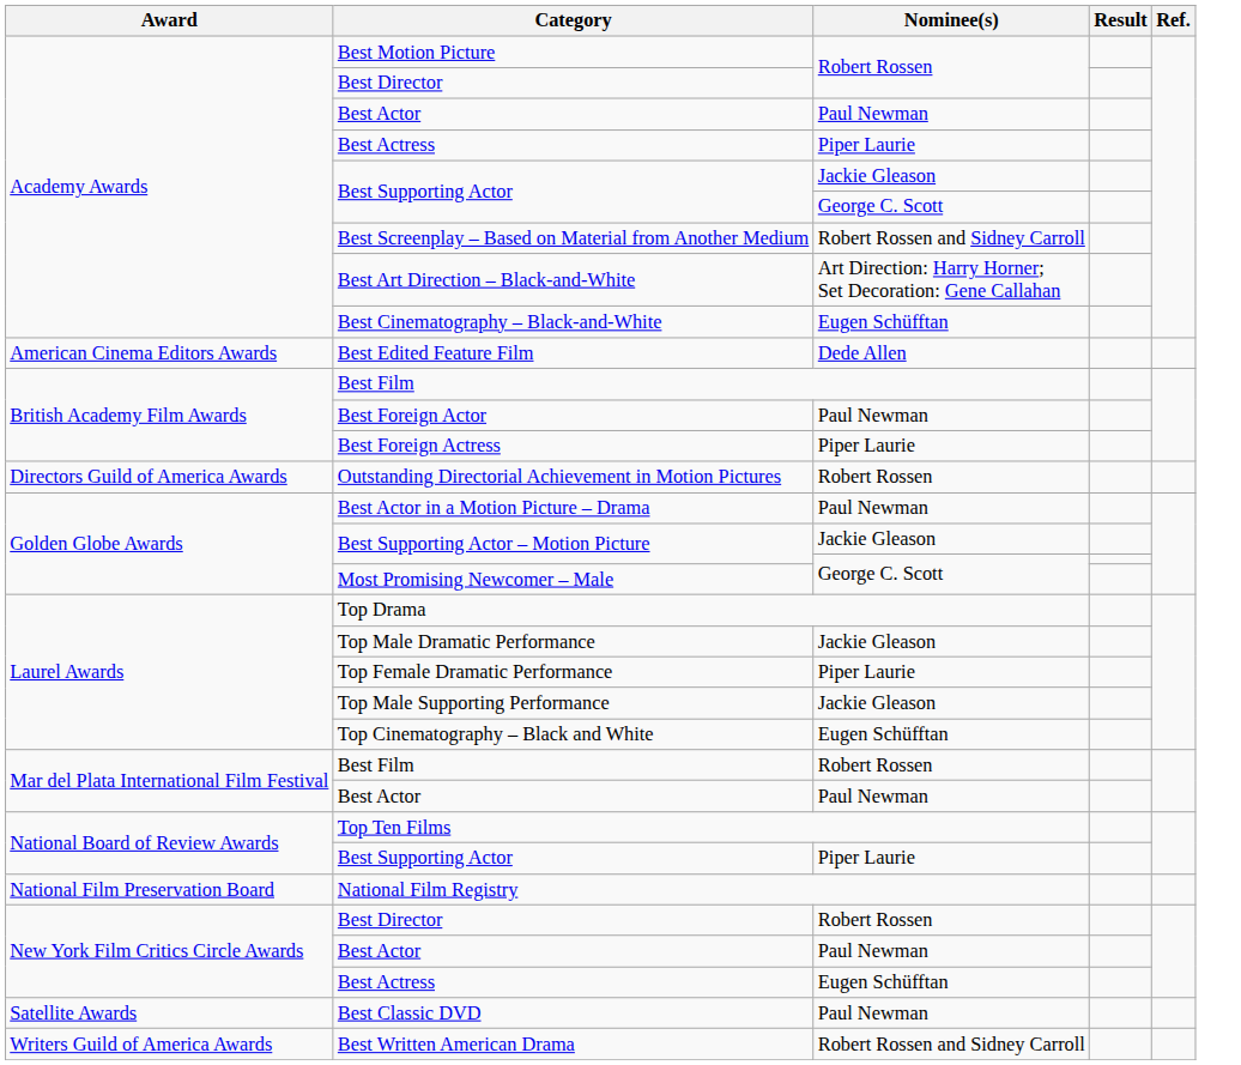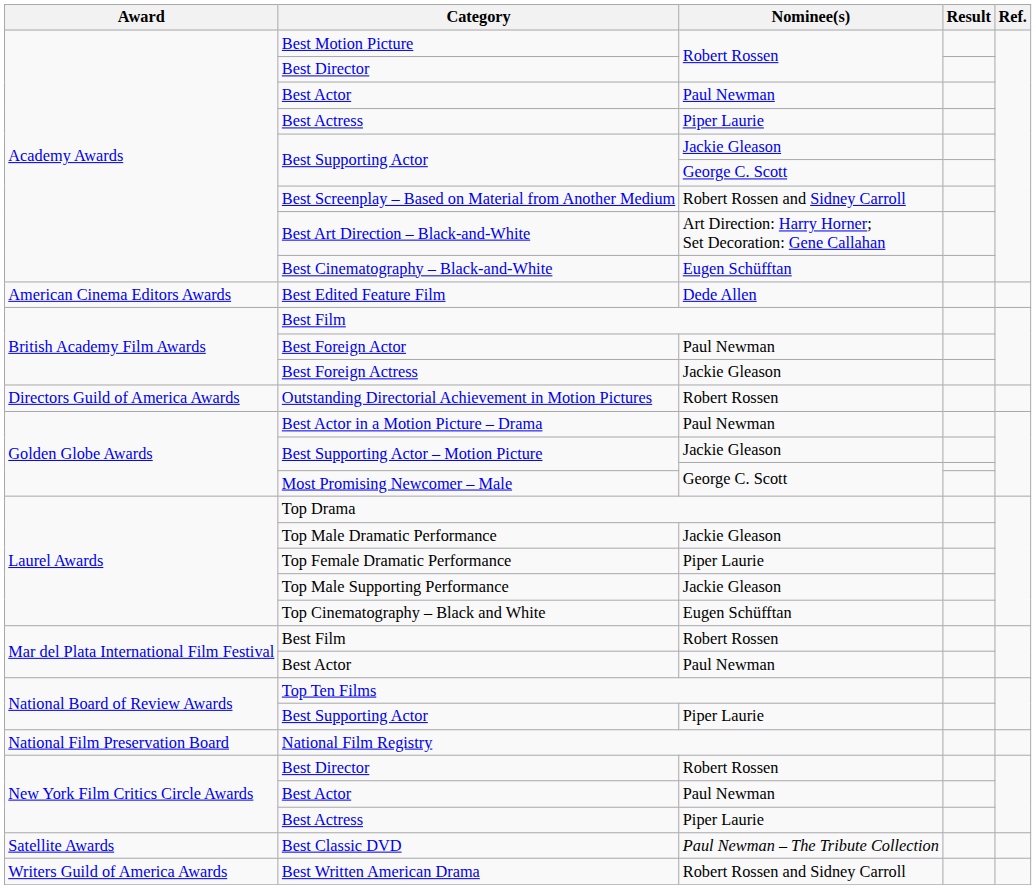 <table class="wikitable plainrowheaders">
 <tr>
 <th>Award</th>
 <th>Category</th>
 <th>Nominee(s)</th>
 <th>Result</th>
 <th>Ref.</th>
 </tr>
 <tr>
 <td rowspan="9"><a href='#'>Academy Awards</a></td>
 <td><a href='#'>Best Motion Picture</a></td>
 <td rowspan="2"><a href='#'>Robert Rossen</a></td>
 <td></td>
 <td align="center" rowspan="9"></td>
 </tr>
 <tr>
 <td><a href='#'>Best Director</a></td>
 <td></td>
 </tr>
 <tr>
 <td><a href='#'>Best Actor</a></td>
 <td><a href='#'>Paul Newman</a></td>
 <td></td>
 </tr>
 <tr>
 <td><a href='#'>Best Actress</a></td>
 <td><a href='#'>Piper Laurie</a></td>
 <td></td>
 </tr>
 <tr>
 <td rowspan="2"><a href='#'>Best Supporting Actor</a></td>
 <td><a href='#'>Jackie Gleason</a></td>
 <td></td>
 </tr>
 <tr>
 <td><a href='#'>George C. Scott</a> </td>
 <td></td>
 </tr>
 <tr>
 <td><a href='#'>Best Screenplay – Based on Material from Another Medium</a></td>
 <td>Robert Rossen and <a href='#'>Sidney Carroll</a></td>
 <td></td>
 </tr>
 <tr>
 <td><a href='#'>Best Art Direction – Black-and-White</a></td>
 <td>Art Direction: <a href='#'>Harry Horner</a>; <br> Set Decoration: <a href='#'>Gene Callahan</a></td>
 <td></td>
 </tr>
 <tr>
 <td><a href='#'>Best Cinematography – Black-and-White</a></td>
 <td><a href='#'>Eugen Schüfftan</a></td>
 <td></td>
 </tr>
 <tr>
 <td><a href='#'>American Cinema Editors Awards</a></td>
 <td><a href='#'>Best Edited Feature Film</a></td>
 <td><a href='#'>Dede Allen</a></td>
 <td></td>
 <td align="center"></td>
 </tr>
 <tr>
 <td rowspan="3"><a href='#'>British Academy Film Awards</a></td>
 <td colspan="2"><a href='#'>Best Film</a></td>
 <td></td>
 <td align="center" rowspan="3"></td>
 </tr>
 <tr>
 <td><a href='#'>Best Foreign Actor</a></td>
 <td>Paul Newman</td>
 <td></td>
 </tr>
 <tr>
 <td><a href='#'>Best Foreign Actress</a></td>
-<td>Piper Laurie</td>
+<td>Jackie Gleason</td>
 <td></td>
 </tr>
 <tr>
 <td><a href='#'>Directors Guild of America Awards</a></td>
 <td><a href='#'>Outstanding Directorial Achievement in Motion Pictures</a></td>
 <td>Robert Rossen</td>
 <td></td>
 <td align="center"></td>
 </tr>
 <tr>
 <td rowspan="4"><a href='#'>Golden Globe Awards</a></td>
 <td><a href='#'>Best Actor in a Motion Picture – Drama</a></td>
 <td>Paul Newman</td>
 <td></td>
 <td align="center" rowspan="4"></td>
 </tr>
 <tr>
 <td rowspan="2"><a href='#'>Best Supporting Actor – Motion Picture</a></td>
 <td>Jackie Gleason</td>
 <td></td>
 </tr>
 <tr>
 <td rowspan="2">George C. Scott</td>
 <td></td>
 </tr>
 <tr>
 <td><a href='#'>Most Promising Newcomer – Male</a></td>
 <td></td>
 </tr>
 <tr>
 <td rowspan="5"><a href='#'>Laurel Awards</a></td>
 <td colspan="2">Top Drama</td>
 <td></td>
 <td align="center" rowspan="5"></td>
 </tr>
 <tr>
 <td>Top Male Dramatic Performance</td>
 <td>Jackie Gleason</td>
 <td></td>
 </tr>
 <tr>
 <td>Top Female Dramatic Performance</td>
 <td>Piper Laurie</td>
 <td></td>
 </tr>
 <tr>
 <td>Top Male Supporting Performance</td>
 <td>Jackie Gleason</td>
 <td></td>
 </tr>
 <tr>
 <td>Top Cinematography – Black and White</td>
 <td>Eugen Schüfftan</td>
 <td></td>
 </tr>
 <tr>
 <td rowspan="2"><a href='#'>Mar del Plata International Film Festival</a></td>
 <td>Best Film</td>
 <td>Robert Rossen</td>
 <td></td>
 </tr>
 <tr>
 <td>Best Actor</td>
 <td>Paul Newman</td>
 <td></td>
 </tr>
 <tr>
 <td rowspan="2"><a href='#'>National Board of Review Awards</a></td>
 <td colspan="2"><a href='#'>Top Ten Films</a></td>
 <td></td>
 <td align="center" rowspan="2"></td>
 </tr>
 <tr>
 <td><a href='#'>Best Supporting Actor</a></td>
 <td>Piper Laurie</td>
 <td></td>
 </tr>
 <tr>
 <td><a href='#'>National Film Preservation Board</a></td>
 <td colspan="2"><a href='#'>National Film Registry</a></td>
 <td></td>
 <td align="center"></td>
 </tr>
 <tr>
 <td rowspan="3"><a href='#'>New York Film Critics Circle Awards</a></td>
 <td><a href='#'>Best Director</a></td>
 <td>Robert Rossen</td>
 <td></td>
 <td align="center" rowspan="3"></td>
 </tr>
 <tr>
 <td><a href='#'>Best Actor</a></td>
 <td>Paul Newman</td>
 <td></td>
 </tr>
 <tr>
 <td><a href='#'>Best Actress</a></td>
-<td>Eugen Schüfftan</td>
+<td>Piper Laurie</td>
 <td></td>
 </tr>
 <tr>
 <td><a href='#'>Satellite Awards</a></td>
 <td><a href='#'>Best Classic DVD</a></td>
-<td>Paul Newman</td>
+<td><em>Paul Newman – The Tribute Collection</em></td>
 <td></td>
 <td align="center"></td>
 </tr>
 <tr>
 <td><a href='#'>Writers Guild of America Awards</a></td>
 <td><a href='#'>Best Written American Drama</a></td>
 <td>Robert Rossen and Sidney Carroll</td>
 <td></td>
 <td align="center"></td>
 </tr>
 </table>
